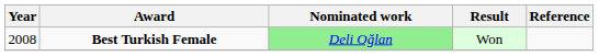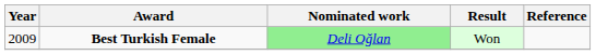 <table class="wikitable">
 <tr>
 <th>Year</th>
 <th>Award</th>
 <th>Nominated work</th>
 <th>Result</th>
 <th>Reference</th>
 </tr>
 <tr>
-<td rowspan="1">2008</td>
+<td rowspan="1">2009</td>
 <td width="250" align="center"><strong>Best Turkish Female</strong></td>
 <td width="200"  align="center" rowspan="1" style="background: lightgreen;"><em><a href='#'>Deli Oğlan</a></em></td>
 <td align="center" width="75" style="background: #ddffdd">Won</td>
 <td align="center"></td>
 </tr>
 <tr>
 </tr>
 </table>
